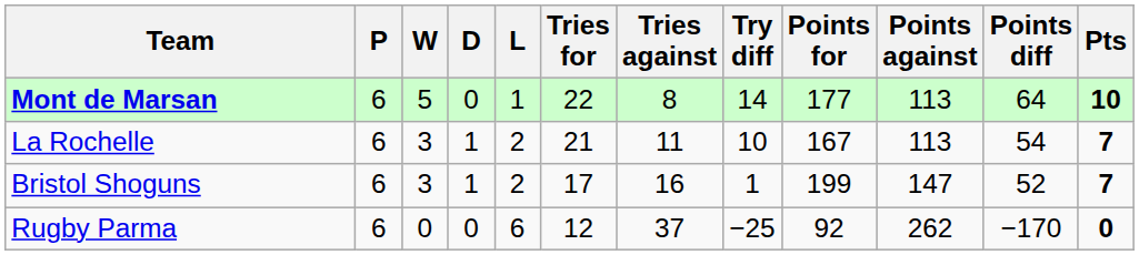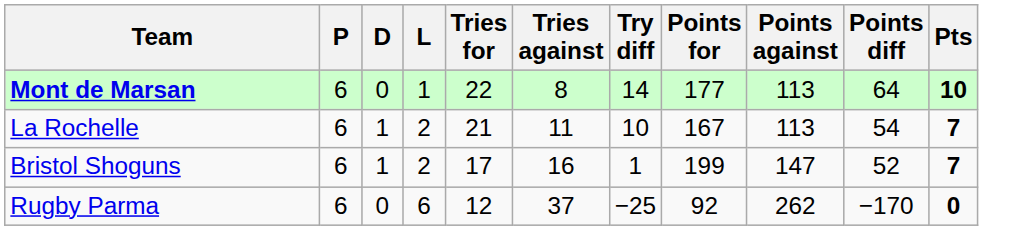 <table class="wikitable" style="text-align: center;">
 <tr>
 <th width="200">Team</th>
 <th width="20">P</th>
-<th width="20">W</th>
 <th width="20">D</th>
 <th width="20">L</th>
 <th width="20">Tries for</th>
 <th width="20">Tries against</th>
 <th width="20">Try diff</th>
 <th width="20">Points for</th>
 <th width="20">Points against</th>
 <th width="25">Points diff</th>
 <th width="20">Pts</th>
 </tr>
 <tr bgcolor="#ccffcc">
 <td align="left"> <strong><a href='#'>Mont de Marsan</a></strong></td>
 <td>6</td>
-<td>5</td>
 <td>0</td>
 <td>1</td>
 <td>22</td>
 <td>8</td>
 <td>14</td>
 <td>177</td>
 <td>113</td>
 <td>64</td>
 <td><strong>10</strong></td>
 </tr>
 <tr>
 <td align="left"> <a href='#'>La Rochelle</a></td>
 <td>6</td>
-<td>3</td>
 <td>1</td>
 <td>2</td>
 <td>21</td>
 <td>11</td>
 <td>10</td>
 <td>167</td>
 <td>113</td>
 <td>54</td>
 <td><strong>7</strong></td>
 </tr>
 <tr>
 <td align="left"> <a href='#'>Bristol Shoguns</a></td>
 <td>6</td>
-<td>3</td>
 <td>1</td>
 <td>2</td>
 <td>17</td>
 <td>16</td>
 <td>1</td>
 <td>199</td>
 <td>147</td>
 <td>52</td>
 <td><strong>7</strong></td>
 </tr>
 <tr>
 <td align="left"> <a href='#'>Rugby Parma</a></td>
 <td>6</td>
 <td>0</td>
-<td>0</td>
 <td>6</td>
 <td>12</td>
 <td>37</td>
 <td>−25</td>
 <td>92</td>
 <td>262</td>
 <td>−170</td>
 <td><strong>0</strong></td>
 </tr>
 </table>
